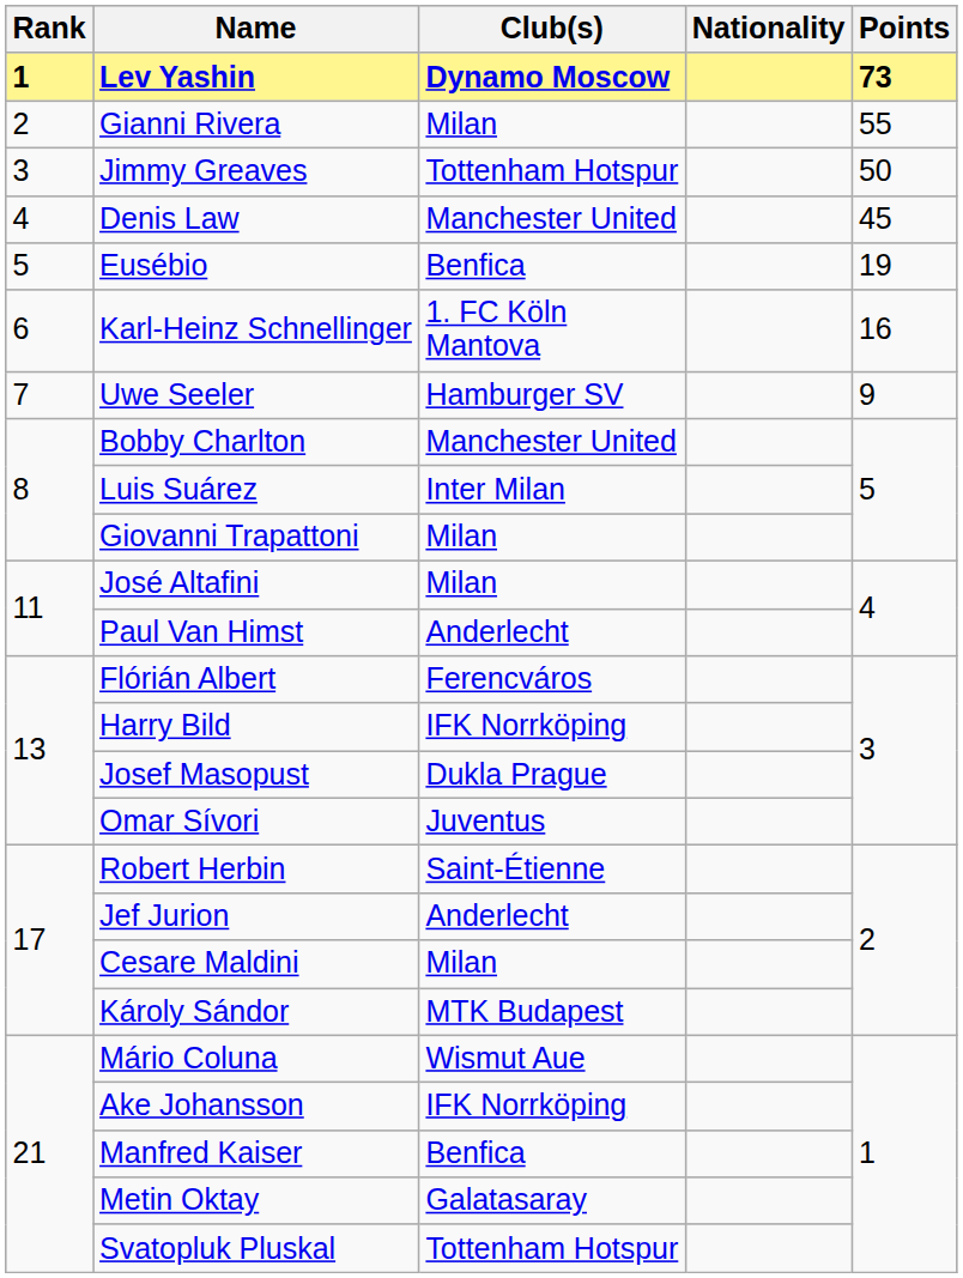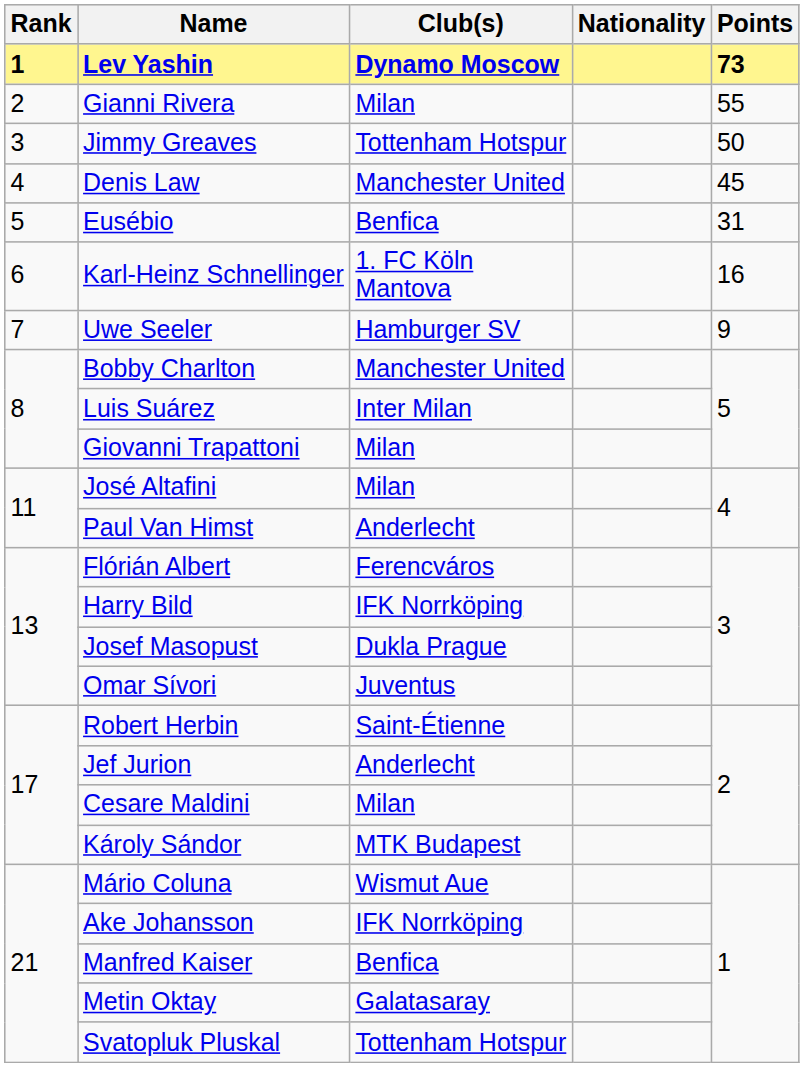 <table class="wikitable">
 <tr>
 <th>Rank</th>
 <th>Name</th>
 <th>Club(s)</th>
 <th>Nationality</th>
 <th>Points</th>
 </tr>
 <tr style="background-color: #FFF68F; font-weight: bold;">
 <td>1</td>
 <td><a href='#'>Lev Yashin</a></td>
 <td> <a href='#'>Dynamo Moscow</a></td>
 <td></td>
 <td>73</td>
 </tr>
 <tr>
 <td>2</td>
 <td><a href='#'>Gianni Rivera</a></td>
 <td> <a href='#'>Milan</a></td>
 <td></td>
 <td>55</td>
 </tr>
 <tr>
 <td>3</td>
 <td><a href='#'>Jimmy Greaves</a></td>
 <td> <a href='#'>Tottenham Hotspur</a></td>
 <td></td>
 <td>50</td>
 </tr>
 <tr>
 <td>4</td>
 <td><a href='#'>Denis Law</a></td>
 <td> <a href='#'>Manchester United</a></td>
 <td></td>
 <td>45</td>
 </tr>
 <tr>
 <td>5</td>
 <td><a href='#'>Eusébio</a></td>
 <td> <a href='#'>Benfica</a></td>
 <td></td>
-<td>19</td>
+<td>31</td>
 </tr>
 <tr>
 <td>6</td>
 <td><a href='#'>Karl-Heinz Schnellinger</a></td>
 <td> <a href='#'>1. FC Köln</a><br> <a href='#'>Mantova</a></td>
 <td></td>
 <td>16</td>
 </tr>
 <tr>
 <td>7</td>
 <td><a href='#'>Uwe Seeler</a></td>
 <td> <a href='#'>Hamburger SV</a></td>
 <td></td>
 <td>9</td>
 </tr>
 <tr>
 <td rowspan="3">8</td>
 <td><a href='#'>Bobby Charlton</a></td>
 <td> <a href='#'>Manchester United</a></td>
 <td></td>
 <td rowspan="3">5</td>
 </tr>
 <tr>
 <td><a href='#'>Luis Suárez</a></td>
 <td> <a href='#'>Inter Milan</a></td>
 <td></td>
 </tr>
 <tr>
 <td><a href='#'>Giovanni Trapattoni</a></td>
 <td> <a href='#'>Milan</a></td>
 <td></td>
 </tr>
 <tr>
 <td rowspan="2">11</td>
 <td><a href='#'>José Altafini</a></td>
 <td> <a href='#'>Milan</a></td>
 <td></td>
 <td rowspan="2">4</td>
 </tr>
 <tr>
 <td><a href='#'>Paul Van Himst</a></td>
 <td> <a href='#'>Anderlecht</a></td>
 <td></td>
 </tr>
 <tr>
 <td rowspan="4">13</td>
 <td><a href='#'>Flórián Albert</a></td>
 <td> <a href='#'>Ferencváros</a></td>
 <td></td>
 <td rowspan="4">3</td>
 </tr>
 <tr>
 <td><a href='#'>Harry Bild</a></td>
 <td> <a href='#'>IFK Norrköping</a></td>
 <td></td>
 </tr>
 <tr>
 <td><a href='#'>Josef Masopust</a></td>
 <td> <a href='#'>Dukla Prague</a></td>
 <td></td>
 </tr>
 <tr>
 <td><a href='#'>Omar Sívori</a></td>
 <td> <a href='#'>Juventus</a></td>
 <td></td>
 </tr>
 <tr>
 <td rowspan="4">17</td>
 <td><a href='#'>Robert Herbin</a></td>
 <td> <a href='#'>Saint-Étienne</a></td>
 <td></td>
 <td rowspan="4">2</td>
 </tr>
 <tr>
 <td><a href='#'>Jef Jurion</a></td>
 <td> <a href='#'>Anderlecht</a></td>
 <td></td>
 </tr>
 <tr>
 <td><a href='#'>Cesare Maldini</a></td>
 <td> <a href='#'>Milan</a></td>
 <td></td>
 </tr>
 <tr>
 <td><a href='#'>Károly Sándor</a></td>
 <td> <a href='#'>MTK Budapest</a></td>
 <td></td>
 </tr>
 <tr>
 <td rowspan="5">21</td>
 <td><a href='#'>Mário Coluna</a></td>
 <td> <a href='#'>Wismut Aue</a></td>
 <td></td>
 <td rowspan="5">1</td>
 </tr>
 <tr>
 <td><a href='#'>Ake Johansson</a></td>
 <td> <a href='#'>IFK Norrköping</a></td>
 <td></td>
 </tr>
 <tr>
 <td><a href='#'>Manfred Kaiser</a></td>
 <td> <a href='#'>Benfica</a></td>
 <td></td>
 </tr>
 <tr>
 <td><a href='#'>Metin Oktay</a></td>
 <td> <a href='#'>Galatasaray</a></td>
 <td></td>
 </tr>
 <tr>
 <td><a href='#'>Svatopluk Pluskal</a></td>
 <td> <a href='#'>Tottenham Hotspur</a></td>
 <td></td>
 </tr>
 </table>
